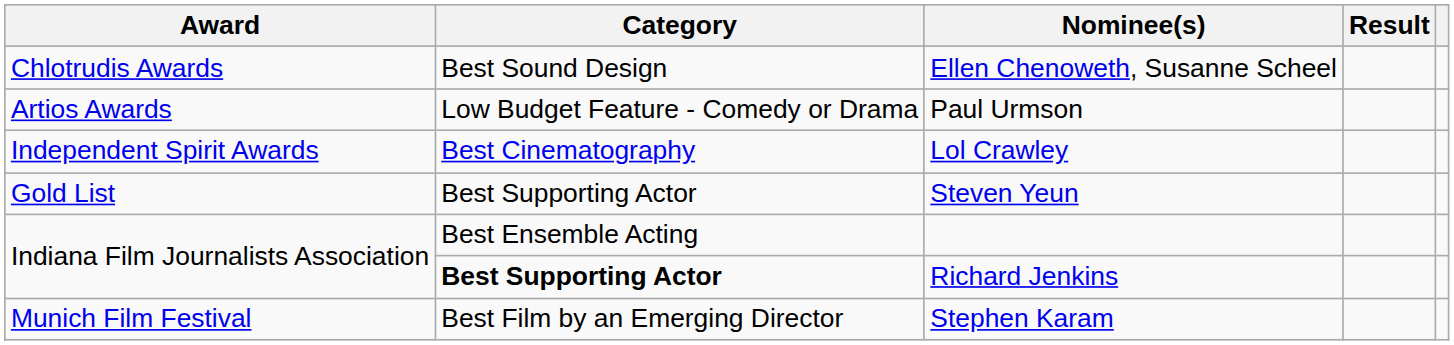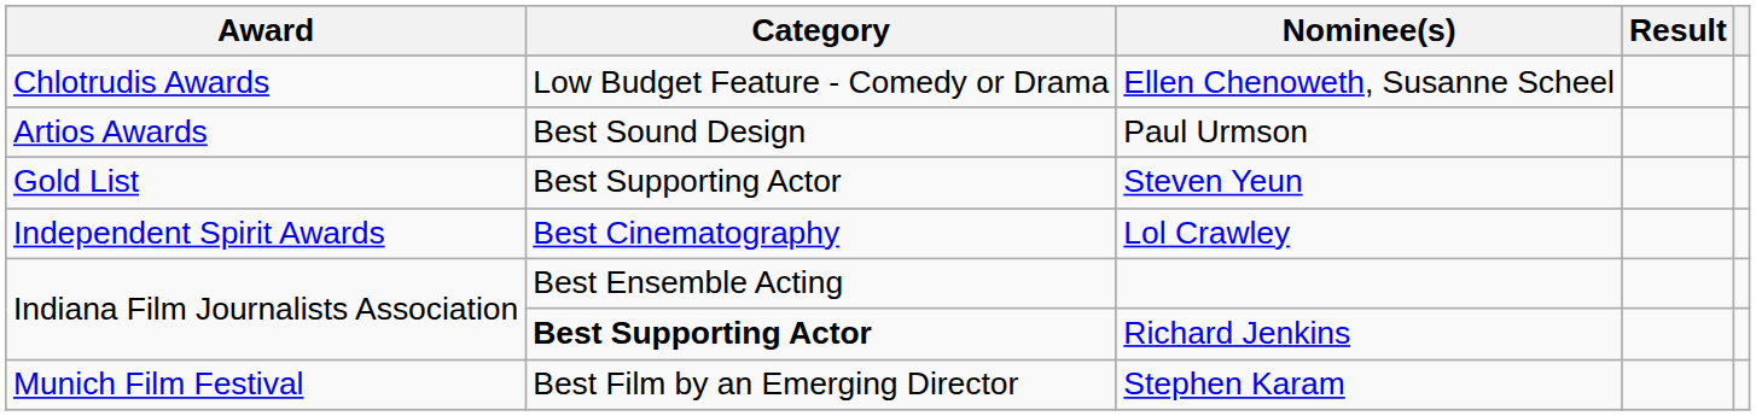 <table class="wikitable plainrowheaders sortable">
 <tr>
 <th>Award</th>
 <th>Category</th>
 <th>Nominee(s)</th>
 <th>Result</th>
 <th></th>
 </tr>
 <tr>
 <td><a href='#'>Chlotrudis Awards</a></td>
-<td>Best Sound Design</td>
+<td>Low Budget Feature - Comedy or Drama</td>
 <td><a href='#'>Ellen Chenoweth</a>, Susanne Scheel</td>
 <td></td>
 <td align="center"></td>
 </tr>
 <tr>
 <td><a href='#'>Artios Awards</a></td>
-<td>Low Budget Feature - Comedy or Drama</td>
+<td>Best Sound Design</td>
 <td>Paul Urmson</td>
+<td></td>
+<td align="center"></td>
+</tr>
+<tr>
+<td><a href='#'>Gold List</a></td>
+<td>Best Supporting Actor</td>
+<td><a href='#'>Steven Yeun</a></td>
 <td></td>
 <td align="center"></td>
 </tr>
 <tr>
 <td><a href='#'>Independent Spirit Awards</a></td>
 <td><a href='#'>Best Cinematography</a></td>
 <td><a href='#'>Lol Crawley</a></td>
-<td></td>
-<td align="center"></td>
-</tr>
-<tr>
-<td><a href='#'>Gold List</a></td>
-<td>Best Supporting Actor</td>
-<td><a href='#'>Steven Yeun</a></td>
 <td></td>
 <td align="center"></td>
 </tr>
 <tr>
 <td rowspan="2">Indiana Film Journalists Association</td>
 <td>Best Ensemble Acting</td>
 <td></td>
 <td></td>
 <td align="center"></td>
 </tr>
 <tr>
 <td><strong>Best Supporting Actor</strong></td>
 <td><a href='#'>Richard Jenkins</a></td>
 <td></td>
 <td align="center"></td>
 </tr>
 <tr>
 <td><a href='#'>Munich Film Festival</a></td>
 <td>Best Film by an Emerging Director</td>
 <td><a href='#'>Stephen Karam</a></td>
 <td></td>
 <td align="center"></td>
 </tr>
 </table>
